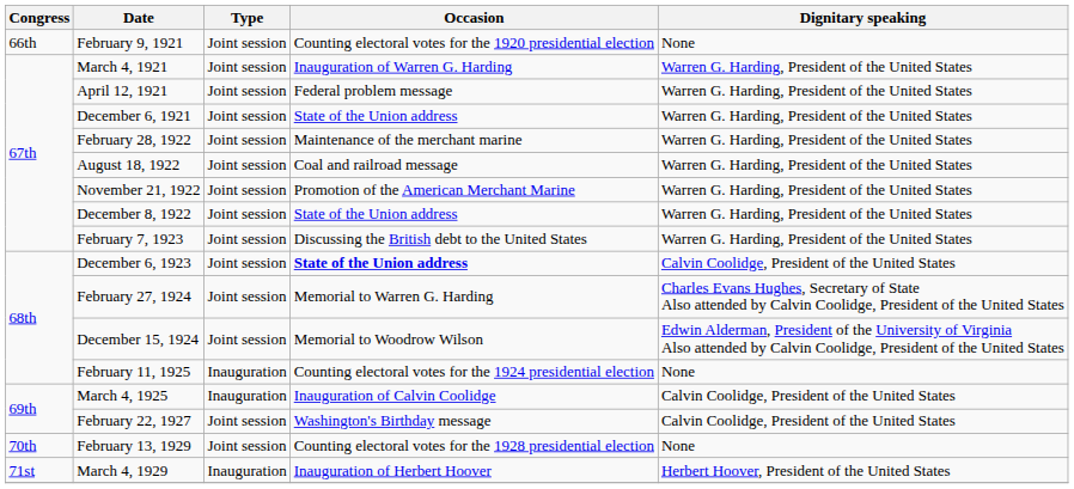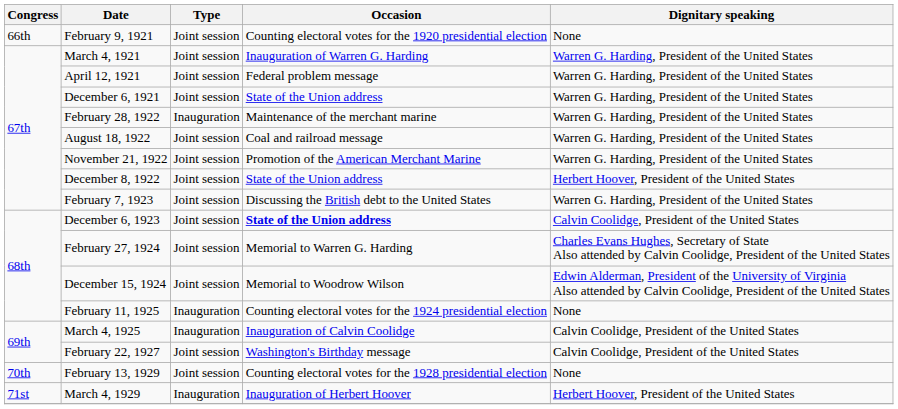 <table class="wikitable sortable">
 <tr>
 <th>Congress</th>
 <th>Date</th>
 <th>Type</th>
 <th>Occasion</th>
 <th>Dignitary speaking</th>
 </tr>
 <tr>
 <td>66th</td>
 <td>February 9, 1921</td>
 <td>Joint session</td>
 <td>Counting electoral votes for the <a href='#'>1920 presidential election</a></td>
 <td>None</td>
 </tr>
 <tr>
 <td rowspan="8"><a href='#'>67th</a></td>
 <td>March 4, 1921</td>
 <td>Joint session</td>
 <td><a href='#'>Inauguration of Warren G. Harding</a></td>
 <td><a href='#'>Warren G. Harding</a>, President of the United States</td>
 </tr>
 <tr>
 <td>April 12, 1921</td>
 <td>Joint session</td>
 <td>Federal problem message</td>
 <td>Warren G. Harding, President of the United States</td>
 </tr>
 <tr>
 <td>December 6, 1921</td>
 <td>Joint session</td>
 <td><a href='#'>State of the Union address</a></td>
 <td>Warren G. Harding, President of the United States</td>
 </tr>
 <tr>
 <td>February 28, 1922</td>
-<td>Joint session</td>
+<td>Inauguration</td>
 <td>Maintenance of the merchant marine</td>
 <td>Warren G. Harding, President of the United States</td>
 </tr>
 <tr>
 <td>August 18, 1922</td>
 <td>Joint session</td>
 <td>Coal and railroad message</td>
 <td>Warren G. Harding, President of the United States</td>
 </tr>
 <tr>
 <td>November 21, 1922</td>
 <td>Joint session</td>
 <td>Promotion of the <a href='#'>American Merchant Marine</a></td>
 <td>Warren G. Harding, President of the United States</td>
 </tr>
 <tr>
 <td>December 8, 1922</td>
 <td>Joint session</td>
 <td><a href='#'>State of the Union address</a></td>
-<td>Warren G. Harding, President of the United States</td>
+<td><a href='#'>Herbert Hoover</a>, President of the United States</td>
 </tr>
 <tr>
 <td>February 7, 1923</td>
 <td>Joint session</td>
 <td>Discussing the <a href='#'>British</a> debt to the United States</td>
 <td>Warren G. Harding, President of the United States</td>
 </tr>
 <tr>
 <td rowspan="4"><a href='#'>68th</a></td>
 <td>December 6, 1923</td>
 <td>Joint session</td>
 <td><strong><a href='#'>State of the Union address</a></strong></td>
 <td><a href='#'>Calvin Coolidge</a>, President of the United States</td>
 </tr>
 <tr>
 <td>February 27, 1924</td>
 <td>Joint session</td>
 <td>Memorial to Warren G. Harding</td>
 <td><a href='#'>Charles Evans Hughes</a>, Secretary of State<br>Also attended by Calvin Coolidge, President of the United States</td>
 </tr>
 <tr>
 <td>December 15, 1924</td>
 <td>Joint session</td>
 <td>Memorial to Woodrow Wilson</td>
 <td><a href='#'>Edwin Alderman</a>, <a href='#'>President</a> of the <a href='#'>University of Virginia</a><br>Also attended by Calvin Coolidge, President of the United States</td>
 </tr>
 <tr>
 <td>February 11, 1925</td>
 <td>Inauguration</td>
 <td>Counting electoral votes for the <a href='#'>1924 presidential election</a></td>
 <td>None</td>
 </tr>
 <tr>
 <td rowspan="2"><a href='#'>69th</a></td>
 <td>March 4, 1925</td>
 <td>Inauguration</td>
 <td><a href='#'>Inauguration of Calvin Coolidge</a></td>
 <td>Calvin Coolidge, President of the United States</td>
 </tr>
 <tr>
 <td>February 22, 1927</td>
 <td>Joint session</td>
 <td><a href='#'>Washington's Birthday</a> message</td>
 <td>Calvin Coolidge, President of the United States</td>
 </tr>
 <tr>
 <td><a href='#'>70th</a></td>
 <td>February 13, 1929</td>
 <td>Joint session</td>
 <td>Counting electoral votes for the <a href='#'>1928 presidential election</a></td>
 <td>None</td>
 </tr>
 <tr>
 <td><a href='#'>71st</a></td>
 <td>March 4, 1929</td>
 <td>Inauguration</td>
 <td><a href='#'>Inauguration of Herbert Hoover</a></td>
 <td><a href='#'>Herbert Hoover</a>, President of the United States</td>
 </tr>
 <tr>
 </tr>
 </table>
